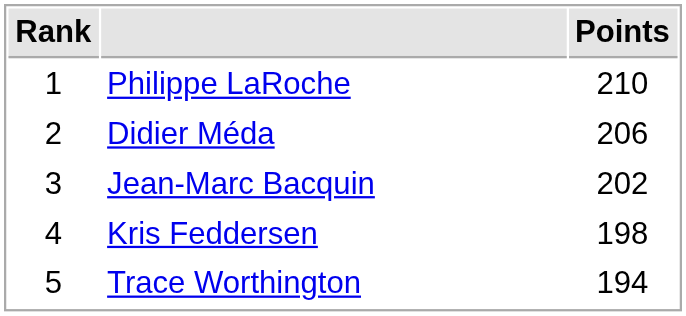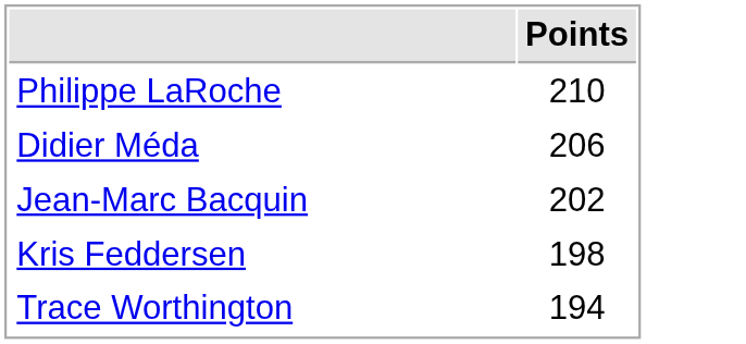 <table cellspacing="1" cellpadding="3" style="border:1px solid #AAAAAA;font-size:86%">
 <tr bgcolor="#E4E4E4">
-<th style="border-bottom:1px solid #AAAAAA" width=10>Rank</th>
 <th style="border-bottom:1px solid #AAAAAA" width=200></th>
 <th style="border-bottom:1px solid #AAAAAA" width=20>Points</th>
 </tr>
 <tr>
-<td align="center">1</td>
 <td> <a href='#'>Philippe LaRoche</a></td>
 <td align=center>210</td>
 </tr>
 <tr>
-<td align="center">2</td>
 <td> <a href='#'>Didier Méda</a></td>
 <td align=center>206</td>
 </tr>
 <tr>
-<td align="center">3</td>
 <td> <a href='#'>Jean-Marc Bacquin</a></td>
 <td align=center>202</td>
 </tr>
 <tr>
-<td align="center">4</td>
 <td> <a href='#'>Kris Feddersen</a></td>
 <td align=center>198</td>
 </tr>
 <tr>
-<td align="center">5</td>
 <td> <a href='#'>Trace Worthington</a></td>
 <td align=center>194</td>
 </tr>
 </table>
